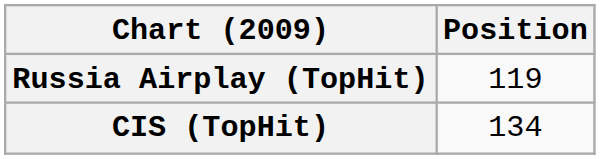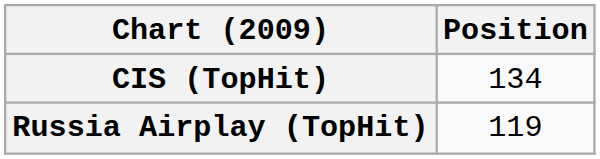 <table class="wikitable plainrowheaders" style="text-align:center;">
 <tr>
 <th scope="col">Chart (2009)</th>
 <th scope="col">Position</th>
 </tr>
 <tr>
+<th scope="row">CIS (TopHit)</th>
+<td>134</td>
+</tr>
+<tr>
 <th scope="row">Russia Airplay (TopHit)</th>
 <td>119</td>
 </tr>
-<tr>
-<th scope="row">CIS (TopHit)</th>
-<td>134</td>
-</tr>
 </table>
